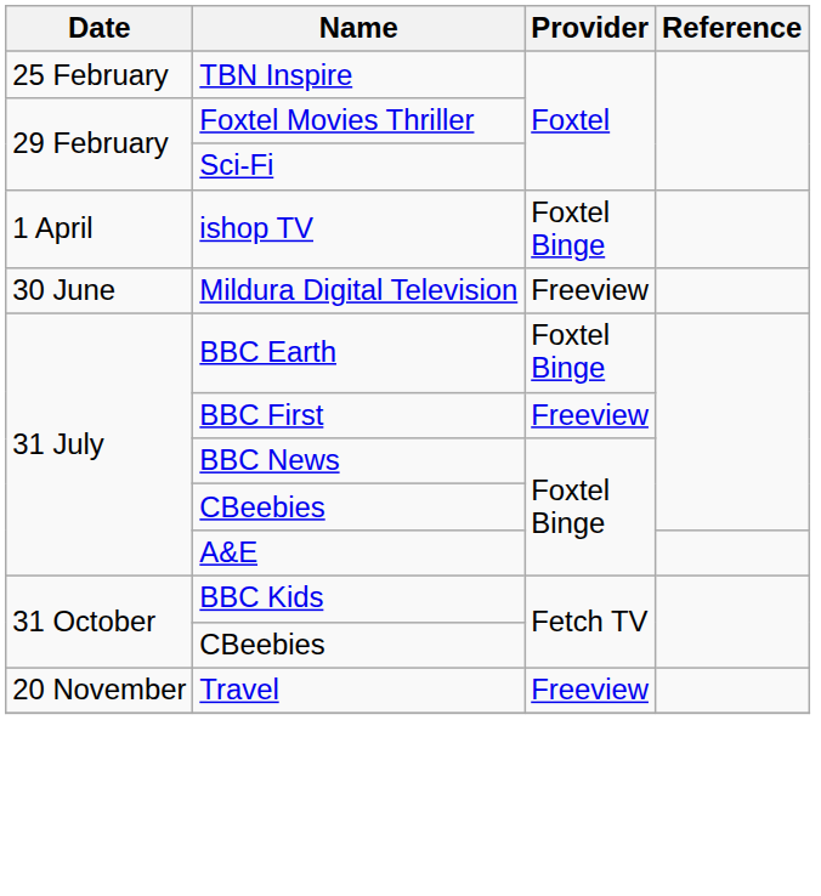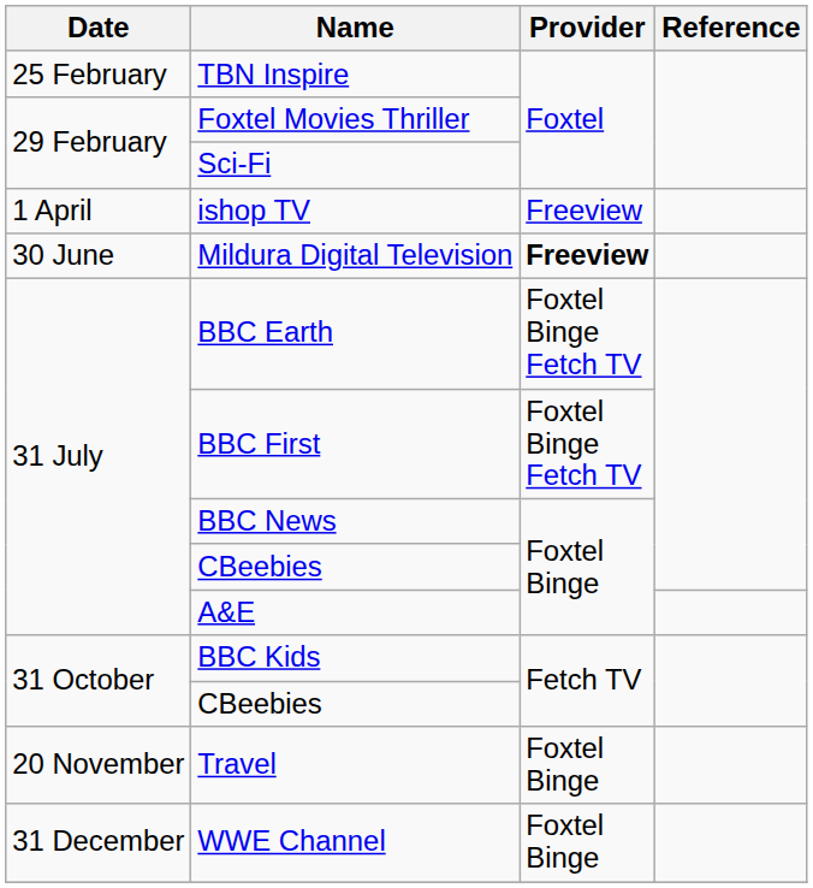 <table class="wikitable">
 <tr>
 <th>Date</th>
 <th>Name</th>
 <th>Provider</th>
 <th>Reference</th>
 </tr>
 <tr>
 <td>25 February</td>
 <td><a href='#'>TBN Inspire</a></td>
 <td rowspan=3><a href='#'>Foxtel</a></td>
 <td rowspan=3></td>
 </tr>
 <tr>
 <td rowspan=2>29 February</td>
 <td><a href='#'>Foxtel Movies Thriller</a></td>
 </tr>
 <tr>
 <td><a href='#'>Sci-Fi</a></td>
 </tr>
 <tr>
 <td>1 April</td>
 <td><a href='#'>ishop TV</a></td>
-<td>Foxtel<br><a href='#'>Binge</a></td>
+<td><a href='#'>Freeview</a></td>
 <td></td>
 </tr>
 <tr>
 <td>30 June</td>
 <td><a href='#'>Mildura Digital Television</a></td>
-<td>Freeview</td>
+<td><strong>Freeview</strong></td>
 <td></td>
 </tr>
 <tr>
 <td rowspan=5>31 July</td>
 <td><a href='#'>BBC Earth</a></td>
-<td>Foxtel<br><a href='#'>Binge</a></td>
+<td>Foxtel<br>Binge<br><a href='#'>Fetch TV</a></td>
 <td rowspan=4></td>
 </tr>
 <tr>
 <td><a href='#'>BBC First</a></td>
-<td><a href='#'>Freeview</a></td>
+<td>Foxtel<br>Binge<br><a href='#'>Fetch TV</a></td>
 </tr>
 <tr>
 <td><a href='#'>BBC News</a></td>
 <td rowspan=3>Foxtel<br>Binge</td>
 </tr>
 <tr>
 <td><a href='#'>CBeebies</a></td>
 </tr>
 <tr>
 <td><a href='#'>A&E</a></td>
 <td></td>
 </tr>
 <tr>
 <td rowspan=2>31 October</td>
 <td><a href='#'>BBC Kids</a></td>
 <td rowspan=2>Fetch TV</td>
 <td rowspan=2></td>
 </tr>
 <tr>
 <td>CBeebies</td>
 </tr>
 <tr>
 <td>20 November</td>
 <td><a href='#'>Travel</a></td>
-<td><a href='#'>Freeview</a></td>
+<td>Foxtel<br>Binge</td>
+<td></td>
+</tr>
+<tr>
+<td>31 December</td>
+<td><a href='#'>WWE Channel</a></td>
+<td>Foxtel<br>Binge</td>
 <td></td>
 </tr>
 <tr>
 </tr>
 </table>
